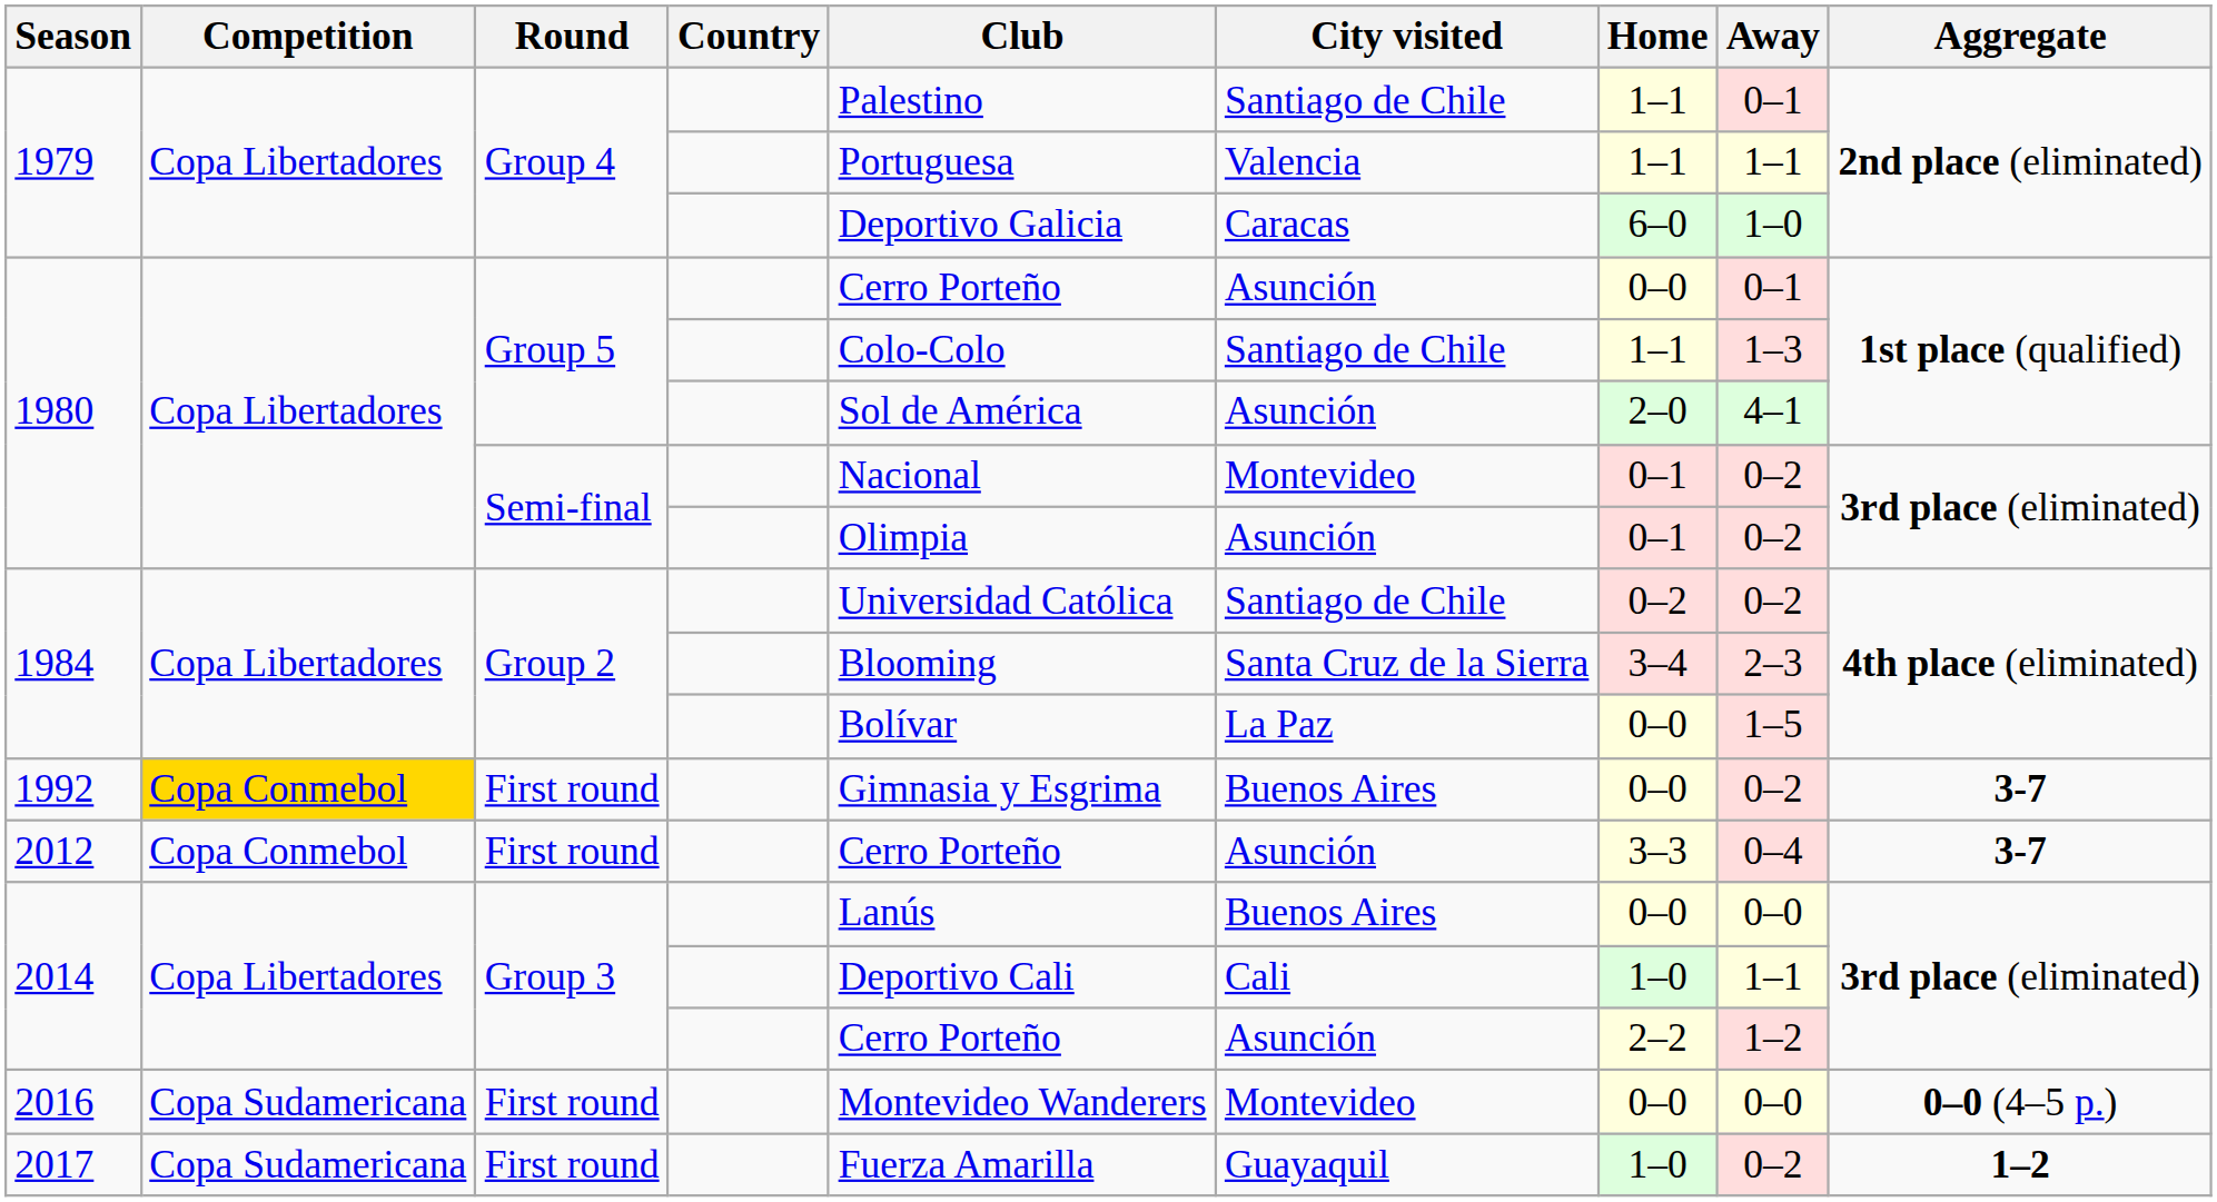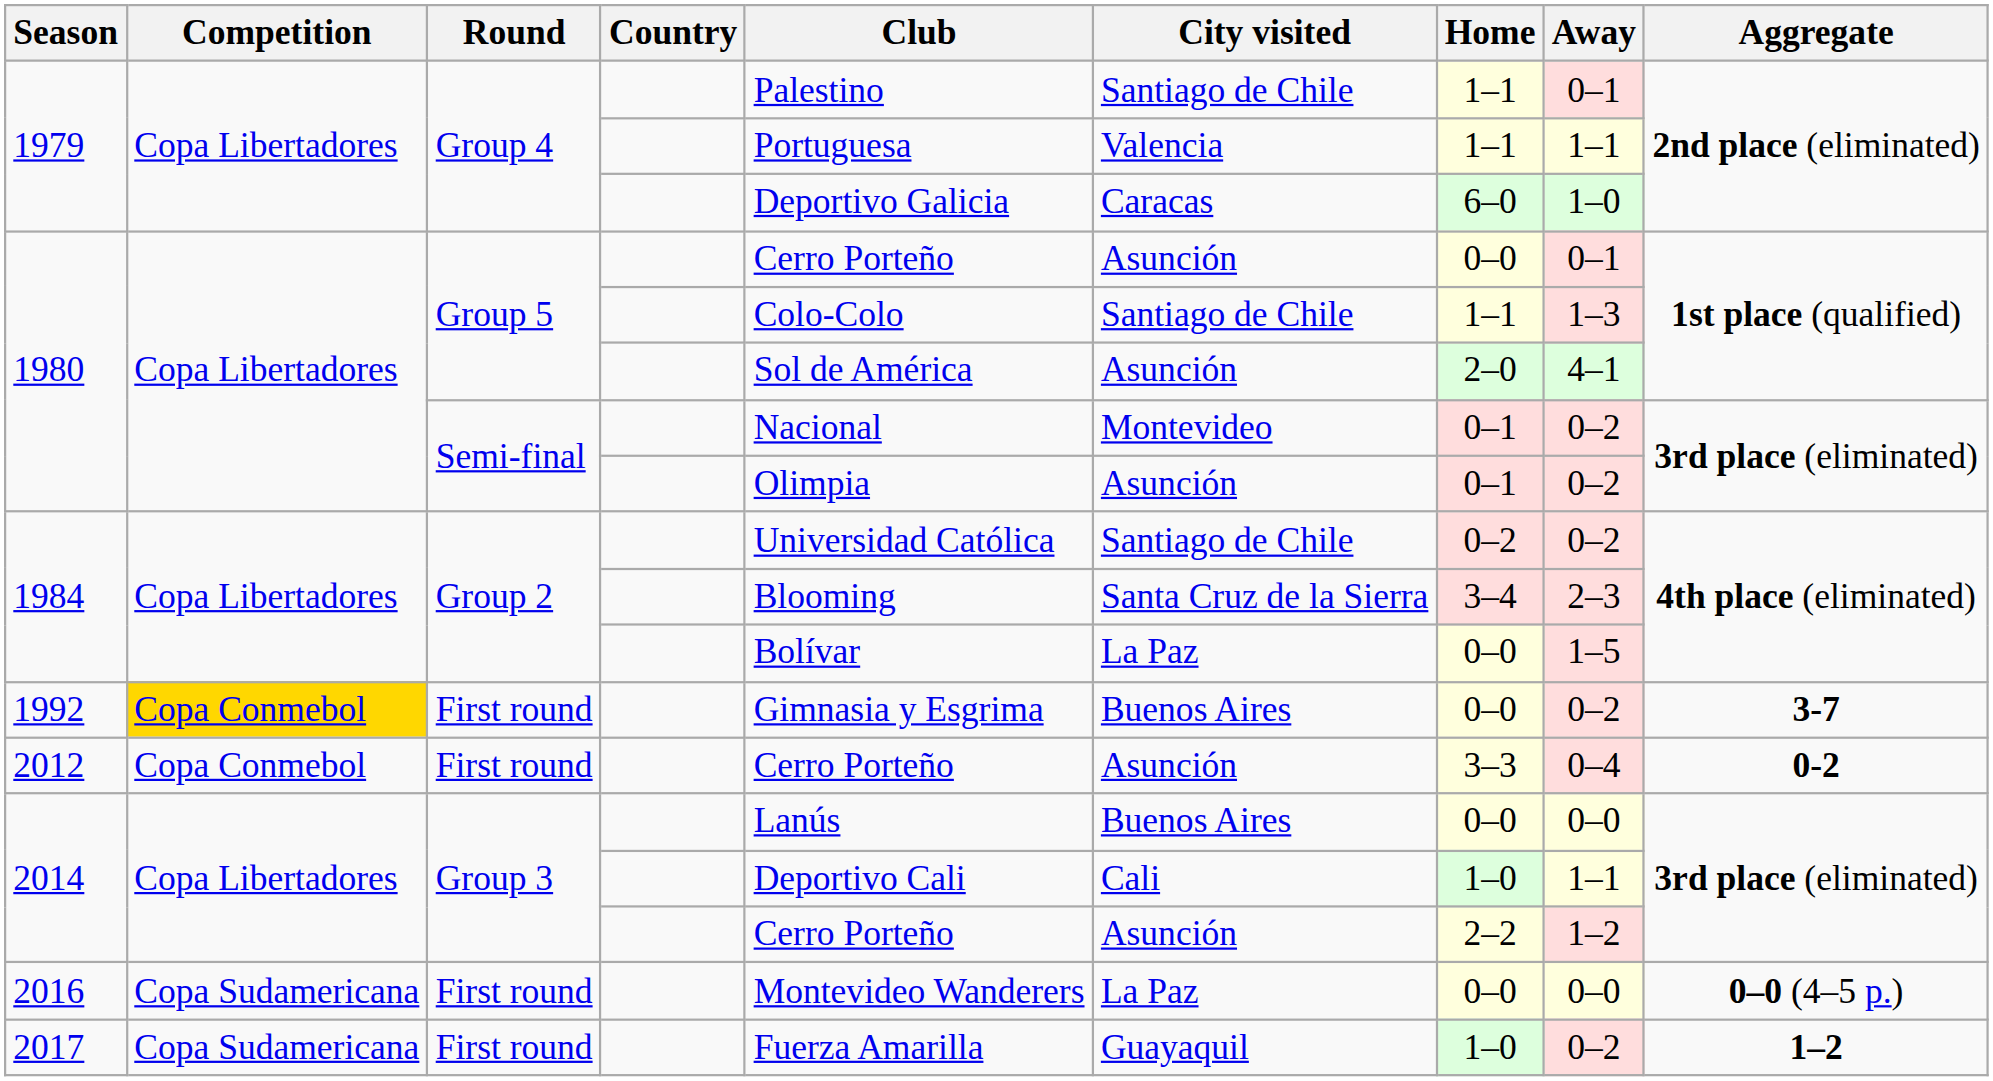 <table class="wikitable">
 <tr>
 <th>Season</th>
 <th>Competition</th>
 <th>Round</th>
 <th>Country</th>
 <th>Club</th>
 <th>City visited</th>
 <th>Home</th>
 <th>Away</th>
 <th>Aggregate</th>
 </tr>
 <tr>
 <td rowspan="3"><a href='#'>1979</a></td>
 <td rowspan="3"><a href='#'>Copa Libertadores</a></td>
 <td rowspan="3"><a href='#'>Group 4</a></td>
 <td></td>
 <td><a href='#'>Palestino</a></td>
 <td><a href='#'>Santiago de Chile</a></td>
 <td bgcolor="#ffffdd" style="text-align: center;">1–1</td>
 <td bgcolor="#ffdddd" style="text-align: center;">0–1 </td>
 <td rowspan="3" align="center"><strong>2nd place</strong> (eliminated)</td>
 </tr>
 <tr>
 <td></td>
 <td><a href='#'>Portuguesa</a></td>
 <td><a href='#'>Valencia</a></td>
 <td bgcolor="#ffffdd" style="text-align: center;">1–1</td>
 <td bgcolor="#ffffdd" style="text-align: center;">1–1</td>
 </tr>
 <tr>
 <td></td>
 <td><a href='#'>Deportivo Galicia</a></td>
 <td><a href='#'>Caracas</a></td>
 <td bgcolor="#ddffdd" style="text-align: center;">6–0</td>
 <td bgcolor="#ddffdd" style="text-align: center;">1–0</td>
 </tr>
 <tr>
 <td rowspan="5"><a href='#'>1980</a></td>
 <td rowspan="5"><a href='#'>Copa Libertadores</a></td>
 <td rowspan="3"><a href='#'>Group 5</a></td>
 <td></td>
 <td><a href='#'>Cerro Porteño</a></td>
 <td><a href='#'>Asunción</a></td>
 <td bgcolor="#ffffdd" style="text-align: center;">0–0</td>
 <td bgcolor="#ffdddd" style="text-align: center;">0–1</td>
 <td rowspan="3" align="center"><strong>1st place</strong> (qualified)</td>
 </tr>
 <tr>
 <td></td>
 <td><a href='#'>Colo-Colo</a></td>
 <td><a href='#'>Santiago de Chile</a></td>
 <td bgcolor="#ffffdd" style="text-align: center;">1–1</td>
 <td bgcolor="#ffdddd" style="text-align: center;">1–3 </td>
 </tr>
 <tr>
 <td></td>
 <td><a href='#'>Sol de América</a></td>
 <td><a href='#'>Asunción</a></td>
 <td bgcolor="#ddffdd" style="text-align: center;">2–0</td>
 <td bgcolor="#ddffdd" style="text-align: center;">4–1</td>
 </tr>
 <tr>
 <td rowspan="2"><a href='#'>Semi-final</a></td>
 <td></td>
 <td><a href='#'>Nacional</a></td>
 <td><a href='#'>Montevideo</a></td>
 <td bgcolor="#ffdddd" style="text-align: center;">0–1 </td>
 <td bgcolor="#ffdddd" style="text-align: center;">0–2</td>
 <td rowspan="2" align="center"><strong>3rd place</strong> (eliminated)</td>
 </tr>
 <tr>
 <td></td>
 <td><a href='#'>Olimpia</a></td>
 <td><a href='#'>Asunción</a></td>
 <td bgcolor="#ffdddd" style="text-align: center;">0–1 </td>
 <td bgcolor="#ffdddd" style="text-align: center;">0–2</td>
 </tr>
 <tr>
 <td rowspan="3"><a href='#'>1984</a></td>
 <td rowspan="3"><a href='#'>Copa Libertadores</a></td>
 <td rowspan="3"><a href='#'>Group 2</a></td>
 <td></td>
 <td><a href='#'>Universidad Católica</a></td>
 <td><a href='#'>Santiago de Chile</a></td>
 <td bgcolor="#ffdddd" style="text-align: center;">0–2</td>
 <td bgcolor="#ffdddd" style="text-align: center;">0–2 </td>
 <td rowspan="3" align="center"><strong>4th place</strong> (eliminated)</td>
 </tr>
 <tr>
 <td></td>
 <td><a href='#'>Blooming</a></td>
 <td><a href='#'>Santa Cruz de la Sierra</a></td>
 <td bgcolor="#ffdddd" style="text-align: center;">3–4</td>
 <td bgcolor="#ffdddd" style="text-align: center;">2–3</td>
 </tr>
 <tr>
 <td></td>
 <td><a href='#'>Bolívar</a></td>
 <td><a href='#'>La Paz</a></td>
 <td bgcolor="#ffffdd" style="text-align: center;">0–0</td>
 <td bgcolor="#ffdddd" style="text-align: center;">1–5</td>
 </tr>
 <tr>
 <td><a href='#'>1992</a></td>
 <td style="background: gold;"><a href='#'>Copa Conmebol</a></td>
 <td><a href='#'>First round</a></td>
 <td></td>
 <td><a href='#'>Gimnasia y Esgrima</a></td>
 <td><a href='#'>Buenos Aires</a></td>
 <td bgcolor="#ffffdd" style="text-align: center;">0–0</td>
 <td bgcolor="#ffdddd" style="text-align: center;">0–2</td>
 <td align="center"><strong>3-7</strong></td>
 </tr>
 <tr>
 <td><a href='#'>2012</a></td>
 <td><a href='#'>Copa Conmebol</a></td>
 <td><a href='#'>First round</a></td>
 <td></td>
 <td><a href='#'>Cerro Porteño</a></td>
 <td><a href='#'>Asunción</a></td>
 <td bgcolor="#ffffdd" style="text-align: center;">3–3</td>
 <td bgcolor="#ffdddd" style="text-align: center;">0–4</td>
-<td align="center"><strong>3-7</strong></td>
+<td align="center"><strong>0-2</strong></td>
 </tr>
 <tr>
 <td rowspan="3"><a href='#'>2014</a></td>
 <td rowspan="3"><a href='#'>Copa Libertadores</a></td>
 <td rowspan="3"><a href='#'>Group 3</a></td>
 <td></td>
 <td><a href='#'>Lanús</a></td>
 <td><a href='#'>Buenos Aires</a></td>
 <td bgcolor="#ffffdd" style="text-align: center;">0–0</td>
 <td bgcolor="#ffffdd" style="text-align: center;">0–0</td>
 <td rowspan="3" align="center"><strong>3rd place</strong> (eliminated)</td>
 </tr>
 <tr>
 <td></td>
 <td><a href='#'>Deportivo Cali</a></td>
 <td><a href='#'>Cali</a></td>
 <td bgcolor="#ddffdd" style="text-align: center;">1–0 </td>
 <td bgcolor="#ffffdd" style="text-align: center;">1–1</td>
 </tr>
 <tr>
 <td></td>
 <td><a href='#'>Cerro Porteño</a></td>
 <td><a href='#'>Asunción</a></td>
 <td bgcolor="#ffffdd" style="text-align: center;">2–2 </td>
 <td bgcolor="#ffdddd" style="text-align: center;">1–2</td>
 </tr>
 <tr>
 <td><a href='#'>2016</a></td>
 <td><a href='#'>Copa Sudamericana</a></td>
 <td><a href='#'>First round</a></td>
 <td></td>
 <td><a href='#'>Montevideo Wanderers</a></td>
-<td><a href='#'>Montevideo</a></td>
+<td><a href='#'>La Paz</a></td>
 <td bgcolor="#ffffdd" style="text-align: center;">0–0</td>
 <td bgcolor="#ffffdd" style="text-align: center;">0–0</td>
 <td align="center"><strong>0–0</strong> (4–5 <a href='#'>p.</a>)</td>
 </tr>
 <tr>
 <td><a href='#'>2017</a></td>
 <td><a href='#'>Copa Sudamericana</a></td>
 <td><a href='#'>First round</a></td>
 <td></td>
 <td><a href='#'>Fuerza Amarilla</a></td>
 <td><a href='#'>Guayaquil</a></td>
 <td bgcolor="#ddffdd" style="text-align: center;">1–0</td>
 <td bgcolor="#ffdddd" style="text-align: center;">0–2  </td>
 <td align="center"><strong>1–2</strong></td>
 </tr>
 </table>
